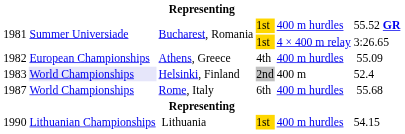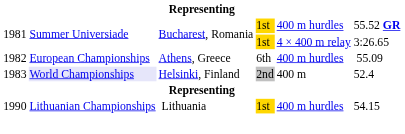 <table>
 <tr>
 <th colspan="6">Representing </th>
 </tr>
 <tr>
 <td rowspan="2">1981</td>
 <td rowspan="2"><a href='#'>Summer Universiade</a></td>
 <td rowspan="2"><a href='#'>Bucharest</a>, Romania</td>
 <td bgcolor="gold">1st</td>
 <td><a href='#'>400 m hurdles</a></td>
 <td>55.52 <strong><a href='#'>GR</a></strong></td>
 </tr>
 <tr>
 <td bgcolor="gold">1st</td>
 <td><a href='#'>4 × 400 m relay</a></td>
 <td>3:26.65</td>
 </tr>
 <tr>
 <td>1982</td>
 <td><a href='#'>European Championships</a></td>
 <td><a href='#'>Athens</a>, Greece</td>
-<td>4th</td>
+<td>6th</td>
 <td><a href='#'>400 m hurdles</a></td>
 <td> 55.09 </td>
 </tr>
 <tr>
 <td>1983</td>
 <td style="background: lavender;"><a href='#'>World Championships</a></td>
 <td><a href='#'>Helsinki</a>, Finland</td>
 <td bgcolor="silver">2nd</td>
 <td>400 m</td>
 <td>52.4</td>
-</tr>
-<tr>
-<td>1987</td>
-<td><a href='#'>World Championships</a></td>
-<td><a href='#'>Rome</a>, Italy</td>
-<td>6th</td>
-<td><a href='#'>400 m hurdles</a></td>
-<td> 55.68 </td>
 </tr>
 <tr>
 <th colspan="6">Representing </th>
 </tr>
 <tr>
 <td>1990</td>
 <td><a href='#'>Lithuanian Championships</a></td>
 <td> Lithuania</td>
 <td bgcolor="gold">1st</td>
 <td><a href='#'>400 m hurdles</a></td>
 <td>54.15 </td>
 </tr>
 </table>
